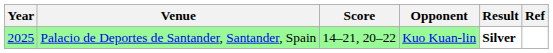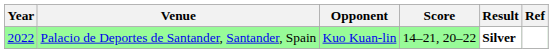 <table class="sortable wikitable" style="font-size: 95%;">
 <tr>
 <th>Year</th>
 <th>Venue</th>
+<th>Opponent</th>
 <th>Score</th>
-<th>Opponent</th>
 <th>Result</th>
 <th>Ref</th>
 </tr>
 <tr style="background:#98FB98">
-<td align="center"><a href='#'>2025</a></td>
+<td align="center"><a href='#'>2022</a></td>
 <td align="left"><a href='#'>Palacio de Deportes de Santander</a>, <a href='#'>Santander</a>, Spain</td>
+<td align="left"> <a href='#'>Kuo Kuan-lin</a></td>
 <td align="left">14–21, 20–22</td>
-<td align="left"> <a href='#'>Kuo Kuan-lin</a></td>
 <td style="text-align:left; background:white"> <strong>Silver</strong></td>
 <td style="text-align:center; background:white"></td>
 </tr>
 </table>
